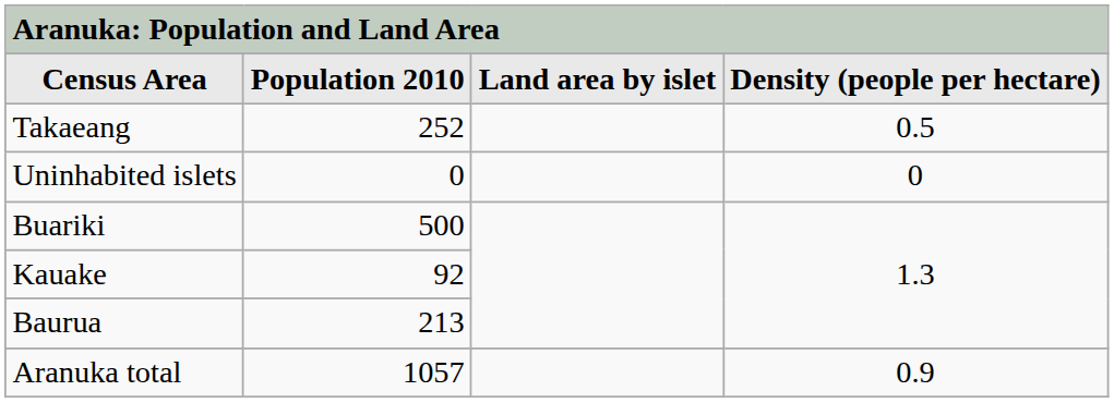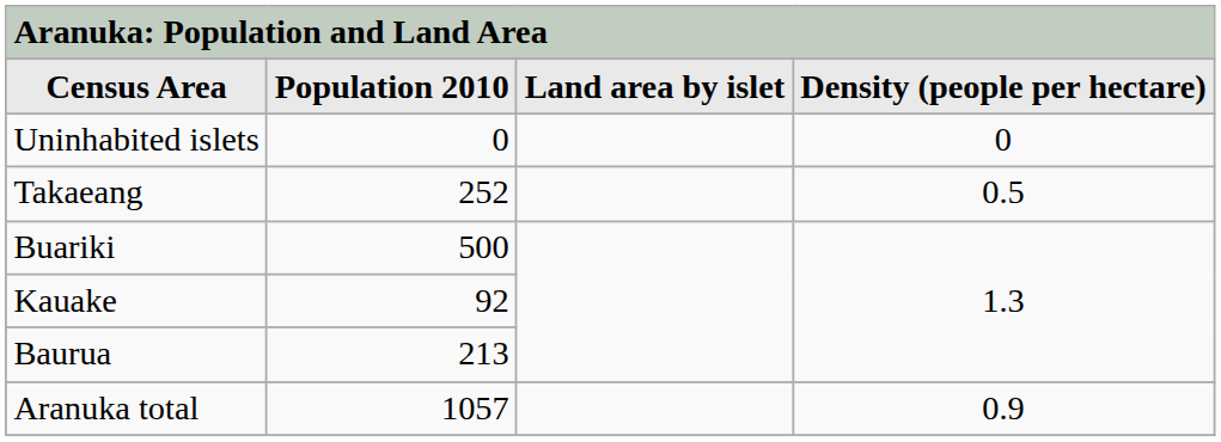 <table class="wikitable">
 <tr>
 <td colspan=4 style="background-color:#C1CDC1"><strong>Aranuka: Population and Land Area</strong></td>
 </tr>
 <tr>
 <th style="background-color:#E9E9E9" align=left valign=top>Census Area</th>
 <th style="background-color:#E9E9E9" align=right valign=top>Population 2010</th>
 <th style="background-color:#E9E9E9" align=right valign=top>Land area by islet</th>
 <th style="background-color:#E9E9E9" align=right valign=top>Density (people per hectare)</th>
 </tr>
 <tr>
+<td>Uninhabited islets</td>
+<td align=right>0</td>
+<td align=right></td>
+<td align=center>0</td>
+</tr>
+<tr>
 <td>Takaeang</td>
 <td align=right>252</td>
 <td align=right></td>
 <td align=center>0.5</td>
-</tr>
-<tr>
-<td>Uninhabited islets</td>
-<td align=right>0</td>
-<td align=right></td>
-<td align=center>0</td>
 </tr>
 <tr>
 <td>Buariki</td>
 <td align=right>500</td>
 <td align=right rowspan=3></td>
 <td align=center rowspan=3>1.3</td>
 </tr>
 <tr>
 <td>Kauake</td>
 <td align=right>92</td>
 </tr>
 <tr>
 <td>Baurua</td>
 <td align=right>213</td>
 </tr>
 <tr>
 <td>Aranuka total</td>
 <td align=right>1057</td>
 <td align=right></td>
 <td align=center>0.9</td>
 </tr>
 </table>
